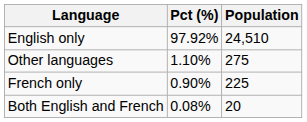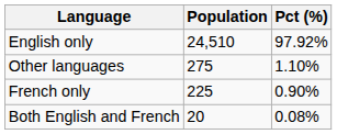 <table class="wikitable">
 <tr>
 <th>Language</th>
+<th>Population</th>
 <th>Pct (%)</th>
-<th>Population</th>
 </tr>
 <tr>
 <td>English only</td>
+<td>24,510</td>
 <td>97.92%</td>
-<td>24,510</td>
 </tr>
 <tr>
 <td>Other languages</td>
+<td>275</td>
 <td>1.10%</td>
-<td>275</td>
 </tr>
 <tr>
 <td>French only</td>
+<td>225</td>
 <td>0.90%</td>
-<td>225</td>
 </tr>
 <tr>
 <td>Both English and French</td>
+<td>20</td>
 <td>0.08%</td>
-<td>20</td>
 </tr>
 </table>
